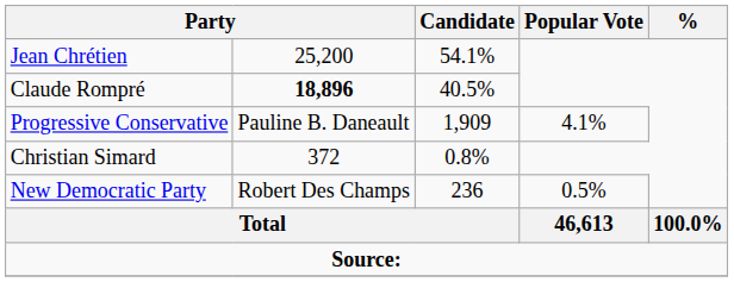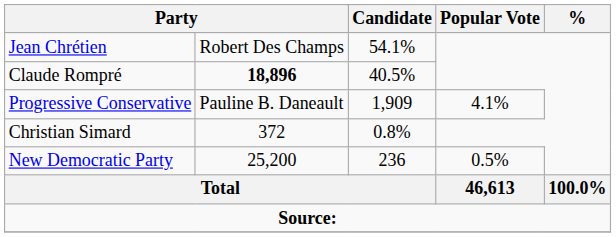 <table class="wikitable">
 <tr>
 <th colspan="2">Party</th>
 <th>Candidate</th>
 <th>Popular Vote</th>
 <th>%</th>
 </tr>
 <tr>
 <td> <a href='#'>Jean Chrétien</a></td>
-<td align=center>25,200</td>
+<td>Robert Des Champs</td>
 <td align=center>54.1%</td>
 </tr>
 <tr>
 <td>Claude Rompré</td>
 <td align=center><strong>18,896</strong></td>
 <td align=center>40.5%</td>
 </tr>
 <tr>
 <td><a href='#'>Progressive Conservative</a></td>
 <td>Pauline B. Daneault</td>
 <td align=center>1,909</td>
 <td align=center>4.1%</td>
 </tr>
 <tr>
 <td>Christian Simard</td>
 <td align=center>372</td>
 <td align=center>0.8%</td>
 </tr>
 <tr>
 <td><a href='#'>New Democratic Party</a></td>
-<td>Robert Des Champs</td>
+<td align=center>25,200</td>
 <td align=center>236</td>
 <td align=center>0.5%</td>
 </tr>
 <tr>
 <th colspan=3>Total</th>
 <th>46,613</th>
 <th>100.0%</th>
 </tr>
 <tr>
 <td align="center" colspan=5><strong>Source:</strong> </td>
 </tr>
 <tr>
 </tr>
 </table>
